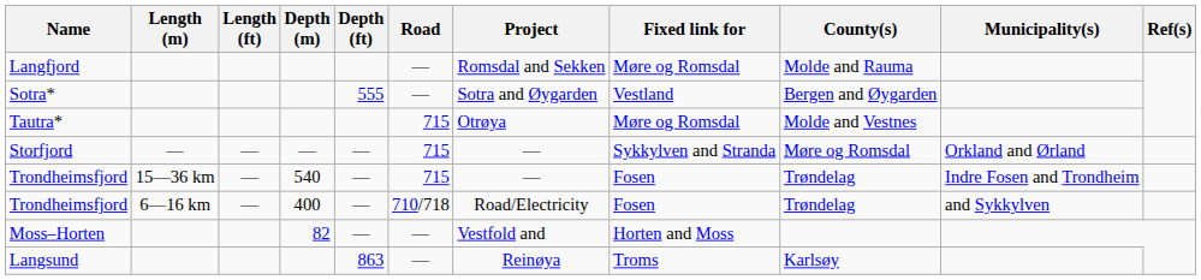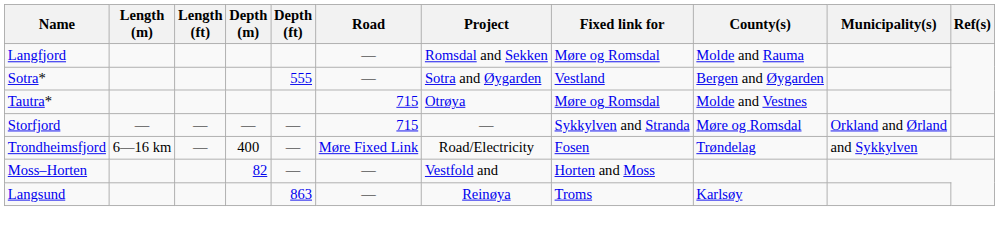 <table class="wikitable sortable">
 <tr>
 <th>Name</th>
 <th>Length<br>(m)</th>
 <th>Length<br>(ft)</th>
 <th>Depth<br>(m)</th>
 <th>Depth<br>(ft)</th>
 <th>Road</th>
 <th>Project</th>
 <th>Fixed link for</th>
 <th>County(s)</th>
 <th>Municipality(s)</th>
 <th class=unsortable>Ref(s)</th>
 </tr>
 <tr>
 <td><a href='#'>Langfjord</a></td>
 <td></td>
 <td></td>
 <td></td>
 <td align=right></td>
 <td align=center>—</td>
 <td><a href='#'>Romsdal</a> and <a href='#'>Sekken</a></td>
 <td><a href='#'>Møre og Romsdal</a></td>
 <td><a href='#'>Molde</a> and <a href='#'>Rauma</a></td>
 <td align=center></td>
 </tr>
 <tr>
 <td><a href='#'>Sotra</a>*</td>
 <td></td>
 <td></td>
 <td></td>
 <td align=right><a href='#'>555</a></td>
 <td align=center>—</td>
 <td><a href='#'>Sotra</a> and <a href='#'>Øygarden</a></td>
 <td><a href='#'>Vestland</a></td>
 <td><a href='#'>Bergen</a> and <a href='#'>Øygarden</a></td>
 <td align=center></td>
 </tr>
 <tr>
 <td><a href='#'>Tautra</a>*</td>
 <td></td>
 <td></td>
 <td></td>
 <td align=right></td>
 <td align=right><a href='#'>715</a></td>
 <td><a href='#'>Otrøya</a></td>
 <td><a href='#'>Møre og Romsdal</a></td>
 <td><a href='#'>Molde</a> and <a href='#'>Vestnes</a></td>
 <td align=center></td>
 </tr>
 <tr>
 <td><a href='#'>Storfjord</a></td>
 <td align=center>—</td>
 <td align=center>—</td>
 <td align=center>—</td>
 <td align=center>—</td>
 <td align=right><a href='#'>715</a></td>
 <td align=center>—</td>
 <td><a href='#'>Sykkylven</a> and <a href='#'>Stranda</a></td>
 <td><a href='#'>Møre og Romsdal</a></td>
 <td><a href='#'>Orkland</a> and <a href='#'>Ørland</a></td>
 <td align=center></td>
 </tr>
 <tr>
 <td><a href='#'>Trondheimsfjord</a></td>
-<td align=center>15—36 km</td>
-<td align=center>—</td>
-<td align=center>540</td>
-<td align=center>—</td>
-<td align=right><a href='#'>715</a></td>
-<td align=center>—</td>
-<td><a href='#'>Fosen</a></td>
-<td><a href='#'>Trøndelag</a></td>
-<td><a href='#'>Indre Fosen</a> and <a href='#'>Trondheim</a></td>
-<td align=center></td>
-</tr>
-<tr>
-<td><a href='#'>Trondheimsfjord</a></td>
 <td align=center>6—16 km</td>
 <td align=center>—</td>
 <td align=center>400</td>
 <td align=center>—</td>
-<td align=right><a href='#'>710</a>/718</td>
+<td><a href='#'>Møre Fixed Link</a></td>
 <td align=center>Road/Electricity</td>
 <td><a href='#'>Fosen</a></td>
 <td><a href='#'>Trøndelag</a></td>
 <td> and <a href='#'>Sykkylven</a></td>
 <td align=center></td>
 </tr>
 <tr>
 <td><a href='#'>Moss–Horten</a></td>
 <td></td>
 <td></td>
 <td align=right><a href='#'>82</a></td>
 <td align=center>—</td>
 <td align=center>—</td>
 <td><a href='#'>Vestfold</a> and </td>
 <td><a href='#'>Horten</a> and <a href='#'>Moss</a></td>
 <td align=center></td>
 </tr>
 <tr>
 <td><a href='#'>Langsund</a></td>
 <td></td>
 <td></td>
 <td></td>
 <td align=right><a href='#'>863</a></td>
 <td align=center>—</td>
 <td align=center><a href='#'>Reinøya</a></td>
 <td><a href='#'>Troms</a></td>
 <td><a href='#'>Karlsøy</a></td>
 <td align=center></td>
 </tr>
 </table>
